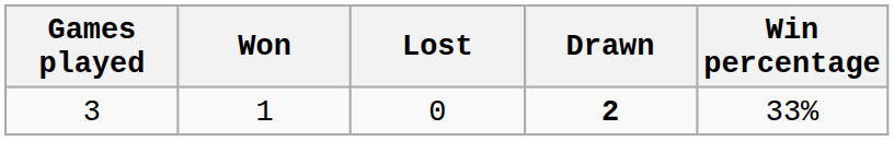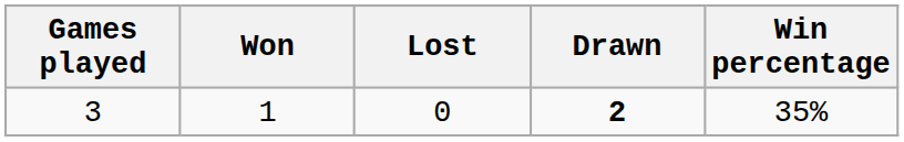 <table class="wikitable" style="text-align:center">
 <tr>
 <th width="70">Games played</th>
 <th width="70">Won</th>
 <th width="70">Lost</th>
 <th width="70">Drawn</th>
 <th width="70">Win percentage</th>
 </tr>
 <tr>
 <td>3</td>
 <td>1</td>
 <td>0</td>
 <td><strong>2</strong></td>
-<td>33%</td>
+<td>35%</td>
 </tr>
 </table>
